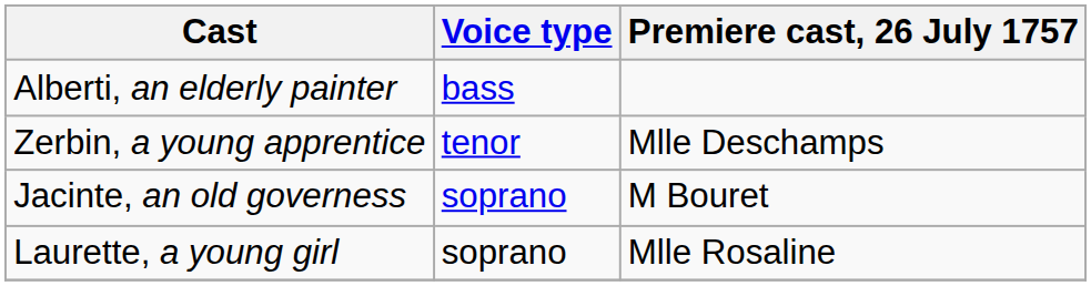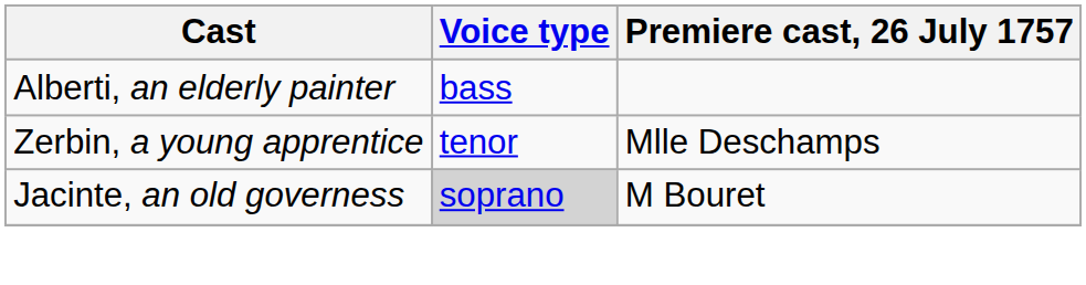 <table class="wikitable">
 <tr>
 <th>Cast</th>
 <th><a href='#'>Voice type</a></th>
 <th>Premiere cast, 26 July 1757</th>
 </tr>
 <tr>
 <td>Alberti, <em>an elderly painter</em></td>
 <td><a href='#'>bass</a></td>
 <td></td>
 </tr>
 <tr>
 <td>Zerbin, <em>a young apprentice</em></td>
 <td><a href='#'>tenor</a></td>
 <td>Mlle Deschamps</td>
 </tr>
 <tr>
 <td>Jacinte, <em>an old governess</em></td>
-<td><a href='#'>soprano</a></td>
+<td style="background: lightgrey;"><a href='#'>soprano</a></td>
 <td>M Bouret</td>
-</tr>
-<tr>
-<td>Laurette, <em>a young girl</em></td>
-<td>soprano</td>
-<td>Mlle Rosaline</td>
 </tr>
 <tr>
 </tr>
 </table>
